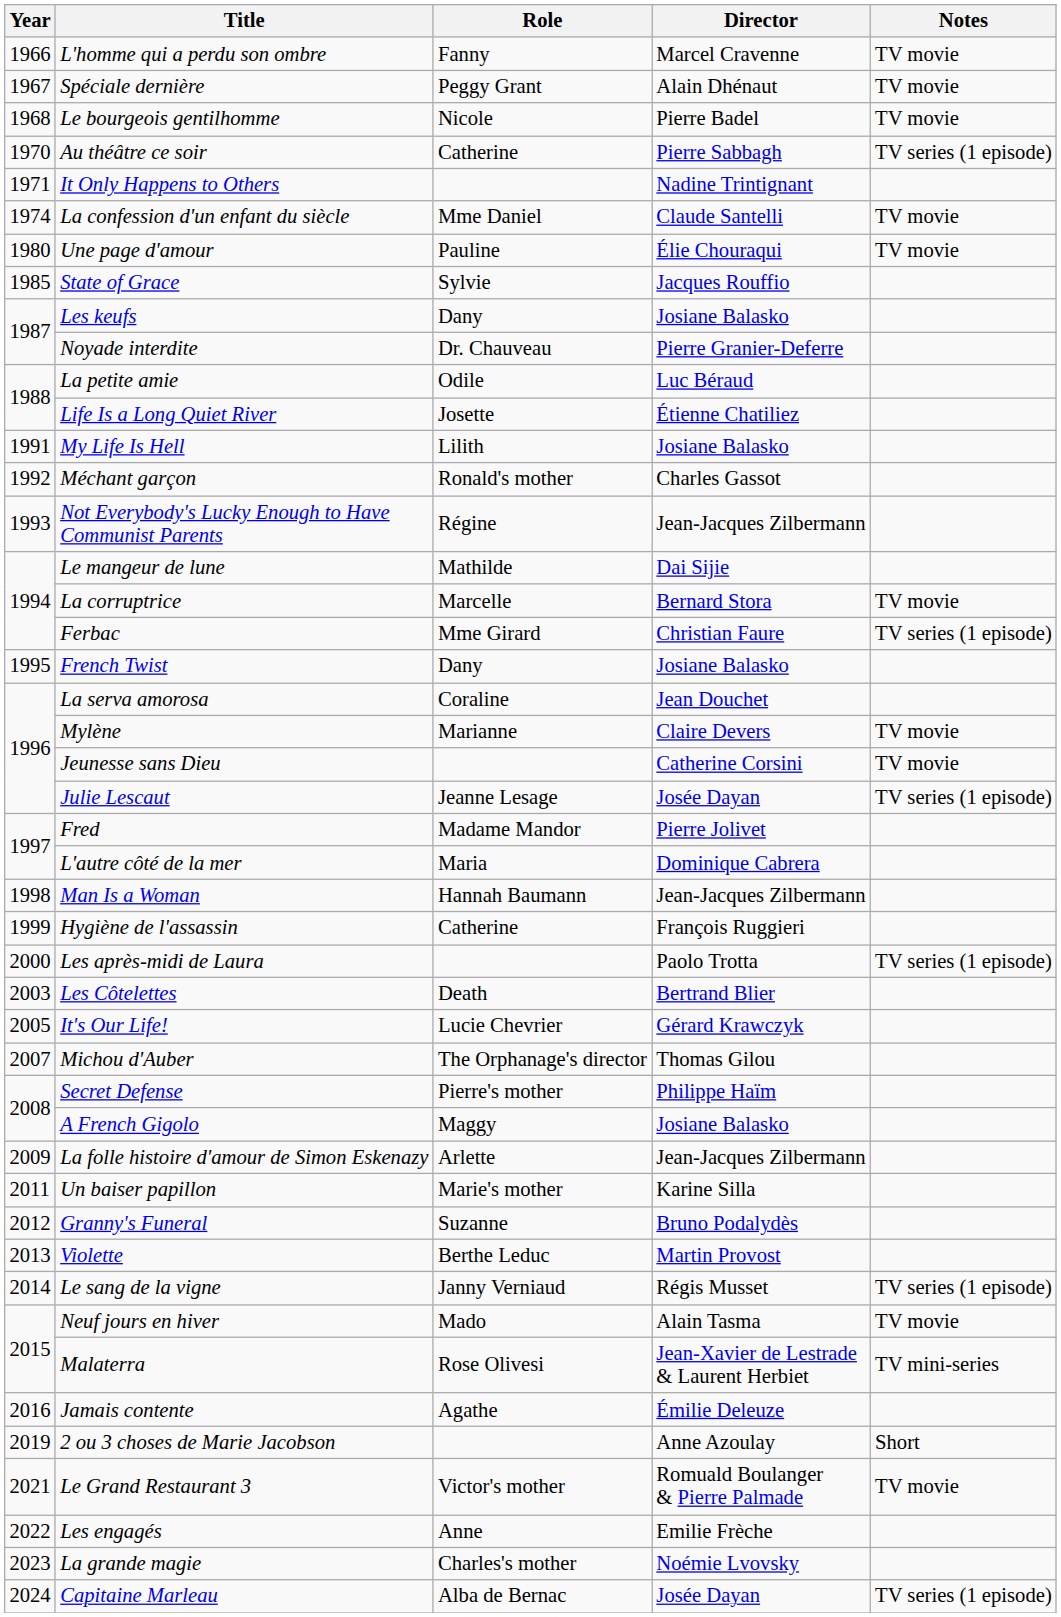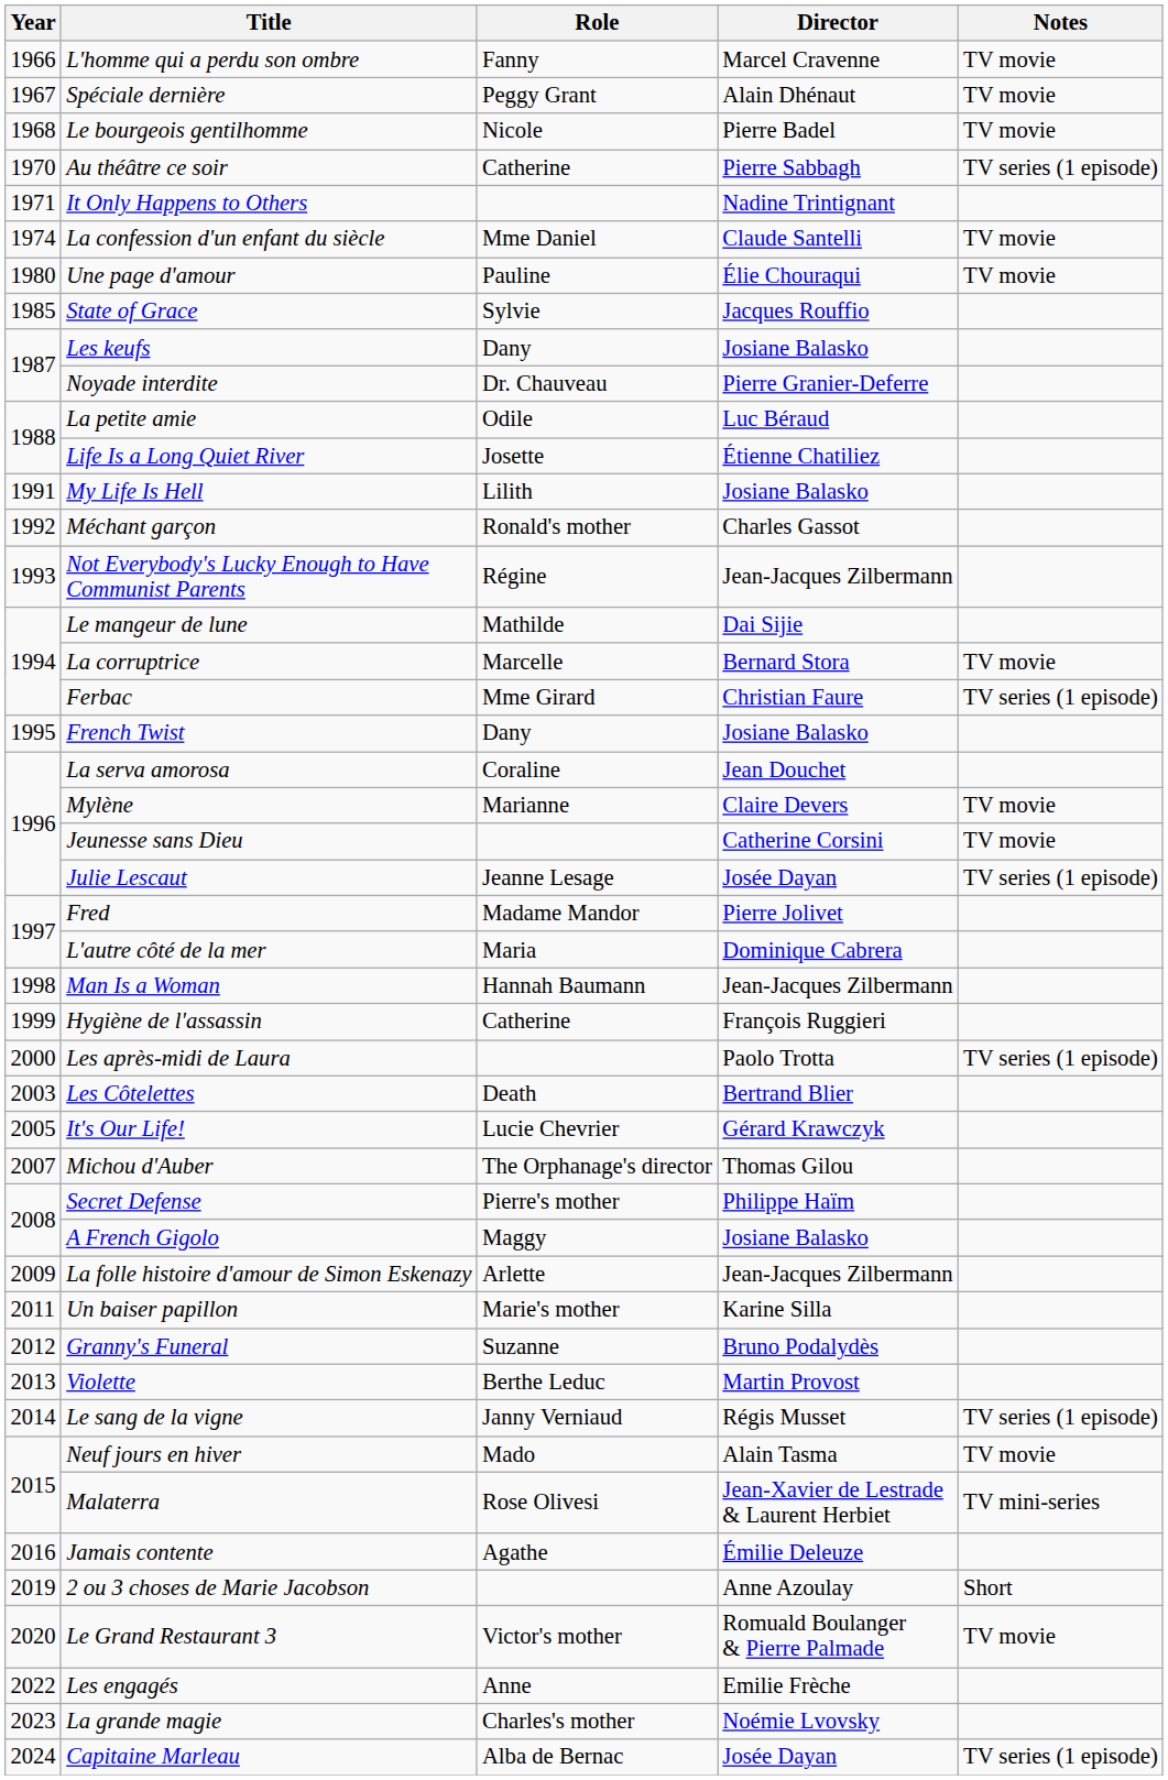 <table class="wikitable sortable">
 <tr>
 <th>Year</th>
 <th>Title</th>
 <th>Role</th>
 <th>Director</th>
 <th class="unsortable">Notes</th>
 </tr>
 <tr>
 <td>1966</td>
 <td><em>L'homme qui a perdu son ombre</em></td>
 <td>Fanny</td>
 <td>Marcel Cravenne</td>
 <td>TV movie</td>
 </tr>
 <tr>
 <td>1967</td>
 <td><em>Spéciale dernière</em></td>
 <td>Peggy Grant</td>
 <td>Alain Dhénaut</td>
 <td>TV movie</td>
 </tr>
 <tr>
 <td>1968</td>
 <td><em>Le bourgeois gentilhomme</em></td>
 <td>Nicole</td>
 <td>Pierre Badel</td>
 <td>TV movie</td>
 </tr>
 <tr>
 <td>1970</td>
 <td><em>Au théâtre ce soir</em></td>
 <td>Catherine</td>
 <td><a href='#'>Pierre Sabbagh</a></td>
 <td>TV series (1 episode)</td>
 </tr>
 <tr>
 <td>1971</td>
 <td><em><a href='#'>It Only Happens to Others</a></em></td>
 <td></td>
 <td><a href='#'>Nadine Trintignant</a></td>
 <td></td>
 </tr>
 <tr>
 <td>1974</td>
 <td><em>La confession d'un enfant du siècle</em></td>
 <td>Mme Daniel</td>
 <td><a href='#'>Claude Santelli</a></td>
 <td>TV movie</td>
 </tr>
 <tr>
 <td>1980</td>
 <td><em>Une page d'amour</em></td>
 <td>Pauline</td>
 <td><a href='#'>Élie Chouraqui</a></td>
 <td>TV movie</td>
 </tr>
 <tr>
 <td>1985</td>
 <td><em><a href='#'>State of Grace</a></em></td>
 <td>Sylvie</td>
 <td><a href='#'>Jacques Rouffio</a></td>
 <td></td>
 </tr>
 <tr>
 <td rowspan=2>1987</td>
 <td><em><a href='#'>Les keufs</a></em></td>
 <td>Dany</td>
 <td><a href='#'>Josiane Balasko</a></td>
 <td></td>
 </tr>
 <tr>
 <td><em>Noyade interdite</em></td>
 <td>Dr. Chauveau</td>
 <td><a href='#'>Pierre Granier-Deferre</a></td>
 <td></td>
 </tr>
 <tr>
 <td rowspan=2>1988</td>
 <td><em>La petite amie</em></td>
 <td>Odile</td>
 <td><a href='#'>Luc Béraud</a></td>
 <td></td>
 </tr>
 <tr>
 <td><em><a href='#'>Life Is a Long Quiet River</a></em></td>
 <td>Josette</td>
 <td><a href='#'>Étienne Chatiliez</a></td>
 <td></td>
 </tr>
 <tr>
 <td>1991</td>
 <td><em><a href='#'>My Life Is Hell</a></em></td>
 <td>Lilith</td>
 <td><a href='#'>Josiane Balasko</a></td>
 <td></td>
 </tr>
 <tr>
 <td>1992</td>
 <td><em>Méchant garçon</em></td>
 <td>Ronald's mother</td>
 <td>Charles Gassot</td>
 <td></td>
 </tr>
 <tr>
 <td>1993</td>
 <td><em><a href='#'>Not Everybody's Lucky Enough to Have<br> Communist Parents</a></em></td>
 <td>Régine</td>
 <td>Jean-Jacques Zilbermann</td>
 <td></td>
 </tr>
 <tr>
 <td rowspan=3>1994</td>
 <td><em>Le mangeur de lune</em></td>
 <td>Mathilde</td>
 <td><a href='#'>Dai Sijie</a></td>
 <td></td>
 </tr>
 <tr>
 <td><em>La corruptrice</em></td>
 <td>Marcelle</td>
 <td><a href='#'>Bernard Stora</a></td>
 <td>TV movie</td>
 </tr>
 <tr>
 <td><em>Ferbac</em></td>
 <td>Mme Girard</td>
 <td><a href='#'>Christian Faure</a></td>
 <td>TV series (1 episode)</td>
 </tr>
 <tr>
 <td>1995</td>
 <td><em><a href='#'>French Twist</a></em></td>
 <td>Dany</td>
 <td><a href='#'>Josiane Balasko</a></td>
 <td></td>
 </tr>
 <tr>
 <td rowspan=4>1996</td>
 <td><em>La serva amorosa</em></td>
 <td>Coraline</td>
 <td><a href='#'>Jean Douchet</a></td>
 <td></td>
 </tr>
 <tr>
 <td><em>Mylène</em></td>
 <td>Marianne</td>
 <td><a href='#'>Claire Devers</a></td>
 <td>TV movie</td>
 </tr>
 <tr>
 <td><em>Jeunesse sans Dieu</em></td>
 <td></td>
 <td><a href='#'>Catherine Corsini</a></td>
 <td>TV movie</td>
 </tr>
 <tr>
 <td><em><a href='#'>Julie Lescaut</a></em></td>
 <td>Jeanne Lesage</td>
 <td><a href='#'>Josée Dayan</a></td>
 <td>TV series (1 episode)</td>
 </tr>
 <tr>
 <td rowspan=2>1997</td>
 <td><em>Fred</em></td>
 <td>Madame Mandor</td>
 <td><a href='#'>Pierre Jolivet</a></td>
 <td></td>
 </tr>
 <tr>
 <td><em>L'autre côté de la mer</em></td>
 <td>Maria</td>
 <td><a href='#'>Dominique Cabrera</a></td>
 <td></td>
 </tr>
 <tr>
 <td>1998</td>
 <td><em><a href='#'>Man Is a Woman</a></em></td>
 <td>Hannah Baumann</td>
 <td>Jean-Jacques Zilbermann</td>
 <td></td>
 </tr>
 <tr>
 <td>1999</td>
 <td><em>Hygiène de l'assassin</em></td>
 <td>Catherine</td>
 <td>François Ruggieri</td>
 <td></td>
 </tr>
 <tr>
 <td>2000</td>
 <td><em>Les après-midi de Laura</em></td>
 <td></td>
 <td>Paolo Trotta</td>
 <td>TV series (1 episode)</td>
 </tr>
 <tr>
 <td>2003</td>
 <td><em><a href='#'>Les Côtelettes</a></em></td>
 <td>Death</td>
 <td><a href='#'>Bertrand Blier</a></td>
 <td></td>
 </tr>
 <tr>
 <td>2005</td>
 <td><em><a href='#'>It's Our Life!</a></em></td>
 <td>Lucie Chevrier</td>
 <td><a href='#'>Gérard Krawczyk</a></td>
 <td></td>
 </tr>
 <tr>
 <td>2007</td>
 <td><em>Michou d'Auber</em></td>
 <td>The Orphanage's director</td>
 <td>Thomas Gilou</td>
 <td></td>
 </tr>
 <tr>
 <td rowspan=2>2008</td>
 <td><em><a href='#'>Secret Defense</a></em></td>
 <td>Pierre's mother</td>
 <td><a href='#'>Philippe Haïm</a></td>
 <td></td>
 </tr>
 <tr>
 <td><em><a href='#'>A French Gigolo</a></em></td>
 <td>Maggy</td>
 <td><a href='#'>Josiane Balasko</a></td>
 <td></td>
 </tr>
 <tr>
 <td>2009</td>
 <td><em>La folle histoire d'amour de Simon Eskenazy</em></td>
 <td>Arlette</td>
 <td>Jean-Jacques Zilbermann</td>
 <td></td>
 </tr>
 <tr>
 <td>2011</td>
 <td><em>Un baiser papillon</em></td>
 <td>Marie's mother</td>
 <td>Karine Silla</td>
 <td></td>
 </tr>
 <tr>
 <td>2012</td>
 <td><em><a href='#'>Granny's Funeral</a></em></td>
 <td>Suzanne</td>
 <td><a href='#'>Bruno Podalydès</a></td>
 <td></td>
 </tr>
 <tr>
 <td>2013</td>
 <td><em><a href='#'>Violette</a></em></td>
 <td>Berthe Leduc</td>
 <td><a href='#'>Martin Provost</a></td>
 <td></td>
 </tr>
 <tr>
 <td>2014</td>
 <td><em>Le sang de la vigne</em></td>
 <td>Janny Verniaud</td>
 <td>Régis Musset</td>
 <td>TV series (1 episode)</td>
 </tr>
 <tr>
 <td rowspan=2>2015</td>
 <td><em>Neuf jours en hiver</em></td>
 <td>Mado</td>
 <td>Alain Tasma</td>
 <td>TV movie</td>
 </tr>
 <tr>
 <td><em>Malaterra</em></td>
 <td>Rose Olivesi</td>
 <td><a href='#'>Jean-Xavier de Lestrade</a><br> & Laurent Herbiet</td>
 <td>TV mini-series</td>
 </tr>
 <tr>
 <td>2016</td>
 <td><em>Jamais contente</em></td>
 <td>Agathe</td>
 <td><a href='#'>Émilie Deleuze</a></td>
 <td></td>
 </tr>
 <tr>
 <td>2019</td>
 <td><em>2 ou 3 choses de Marie Jacobson</em></td>
 <td></td>
 <td>Anne Azoulay</td>
 <td>Short</td>
 </tr>
 <tr>
-<td>2021</td>
+<td>2020</td>
 <td><em>Le Grand Restaurant 3</em></td>
 <td>Victor's mother</td>
 <td>Romuald Boulanger <br>& <a href='#'>Pierre Palmade</a></td>
 <td>TV movie</td>
 </tr>
 <tr>
 <td>2022</td>
 <td><em>Les engagés</em></td>
 <td>Anne</td>
 <td>Emilie Frèche</td>
 <td></td>
 </tr>
 <tr>
 <td>2023</td>
 <td><em>La grande magie</em></td>
 <td>Charles's mother</td>
 <td><a href='#'>Noémie Lvovsky</a></td>
 <td></td>
 </tr>
 <tr>
 <td>2024</td>
 <td><em><a href='#'>Capitaine Marleau</a></em></td>
 <td>Alba de Bernac</td>
 <td><a href='#'>Josée Dayan</a></td>
 <td>TV series (1 episode)</td>
 </tr>
 <tr>
 </tr>
 </table>
